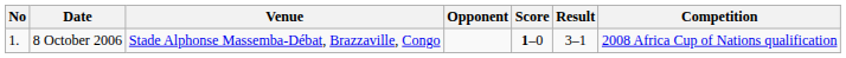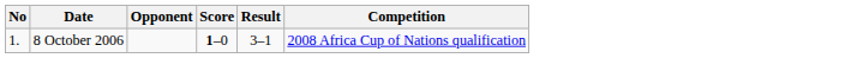 <table class="wikitable" style="font-size:85%;">
 <tr>
 <th>No</th>
 <th>Date</th>
-<th>Venue</th>
 <th>Opponent</th>
 <th>Score</th>
 <th>Result</th>
 <th>Competition</th>
 </tr>
 <tr>
 <td>1.</td>
 <td>8 October 2006</td>
-<td><a href='#'>Stade Alphonse Massemba-Débat</a>, <a href='#'>Brazzaville</a>, <a href='#'>Congo</a></td>
 <td></td>
 <td align=center><strong>1</strong>–0</td>
 <td align=center>3–1</td>
 <td><a href='#'>2008 Africa Cup of Nations qualification</a></td>
 </tr>
 </table>
